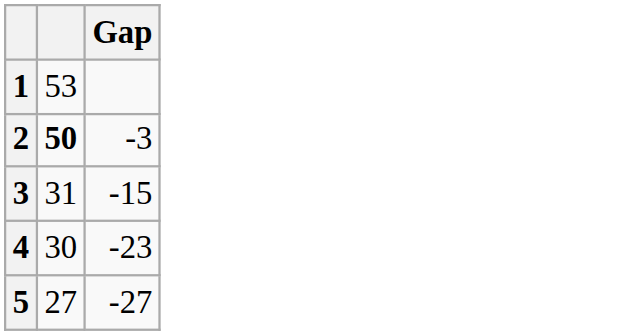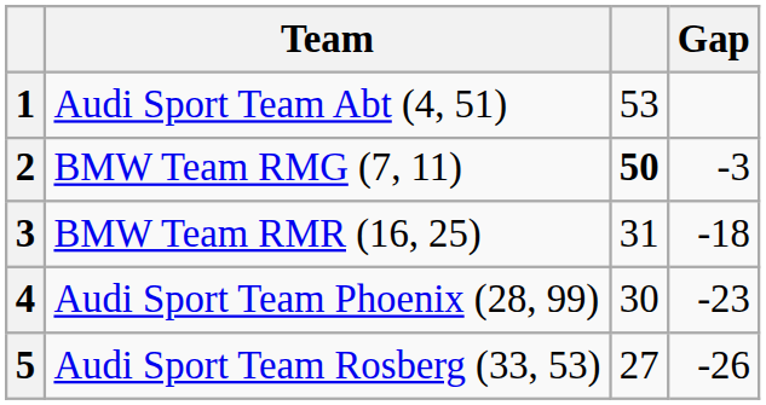 <table class="wikitable" style="font-size: 90%;">
 <tr>
 <th></th>
+<th>Team</th>
 <th></th>
 <th>Gap</th>
 </tr>
 <tr>
 <th>1</th>
+<td> <a href='#'>Audi Sport Team Abt</a> (4, 51)</td>
 <td align="right">53</td>
 <td align="right"></td>
 </tr>
 <tr>
 <th>2</th>
+<td> <a href='#'>BMW Team RMG</a> (7, 11)</td>
 <td align="right"><strong>50</strong></td>
 <td align="right">-3</td>
 </tr>
 <tr>
 <th>3</th>
+<td> <a href='#'>BMW Team RMR</a> (16, 25)</td>
 <td align="right">31</td>
-<td align="right">-15</td>
+<td align="right">-18</td>
 </tr>
 <tr>
 <th>4</th>
+<td> <a href='#'>Audi Sport Team Phoenix</a> (28, 99)</td>
 <td align="right">30</td>
 <td align="right">-23</td>
 </tr>
 <tr>
 <th>5</th>
+<td> <a href='#'>Audi Sport Team Rosberg</a> (33, 53)</td>
 <td align="right">27</td>
-<td align="right">-27</td>
+<td align="right">-26</td>
 </tr>
 </table>
